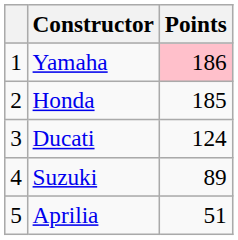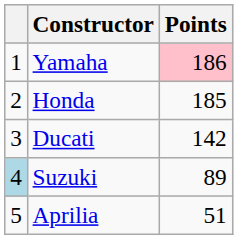 <table class="wikitable" style="font-size: 95%;">
 <tr>
 <th></th>
 <th>Constructor</th>
 <th>Points</th>
 </tr>
 <tr>
 <td align=center>1</td>
 <td> <a href='#'>Yamaha</a></td>
 <td align=right style="background: pink;">186</td>
 </tr>
 <tr>
 <td align=center>2</td>
 <td> <a href='#'>Honda</a></td>
 <td align=right>185</td>
 </tr>
 <tr>
 <td align=center>3</td>
 <td> <a href='#'>Ducati</a></td>
-<td align=right>124</td>
+<td align=right>142</td>
 </tr>
 <tr>
-<td align=center>4</td>
+<td align=center style="background: lightblue;">4</td>
 <td> <a href='#'>Suzuki</a></td>
 <td align=right>89</td>
 </tr>
 <tr>
 <td align=center>5</td>
 <td> <a href='#'>Aprilia</a></td>
 <td align=right>51</td>
 </tr>
 </table>
